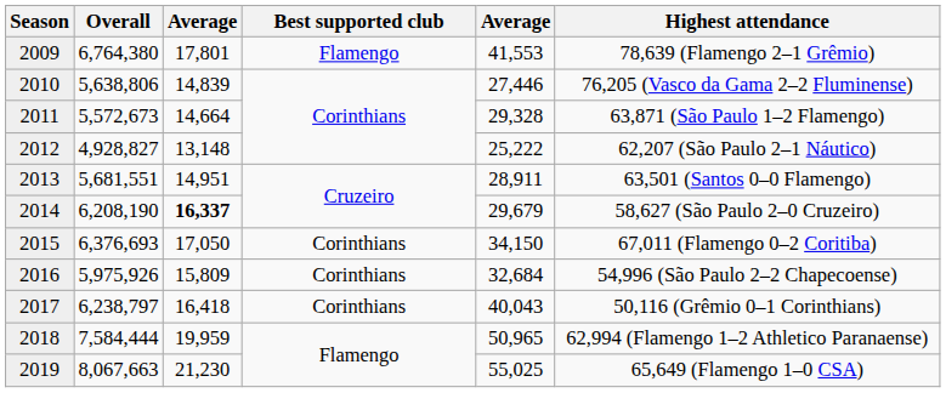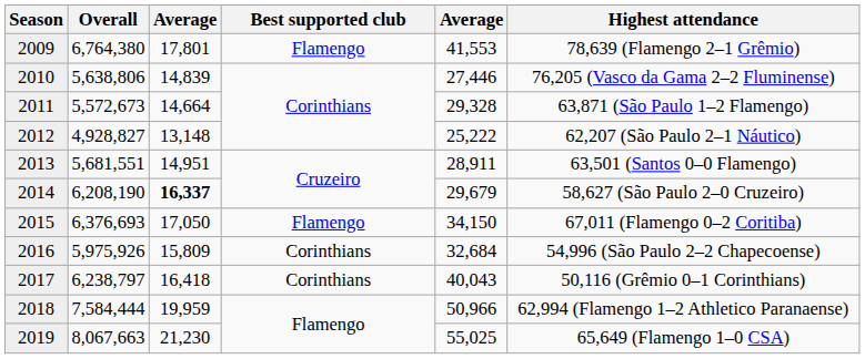 <table class="wikitable sortable" style="border-collapse: collapse; margin:0;">
 <tr>
 <th width="20">Season</th>
 <th width="20">Overall</th>
 <th width="40">Average</th>
 <th width="180">Best supported club</th>
 <th width="40">Average</th>
 <th width="300">Highest attendance</th>
 </tr>
 <tr align="center">
 <td bgcolor=#EFEFEF>2009</td>
 <td>6,764,380</td>
 <td>17,801</td>
 <td><a href='#'>Flamengo</a></td>
 <td>41,553</td>
 <td>78,639 (Flamengo 2–1 <a href='#'>Grêmio</a>)</td>
 </tr>
 <tr align="center">
 <td bgcolor=#EFEFEF>2010</td>
 <td>5,638,806</td>
 <td>14,839</td>
 <td rowspan=3><a href='#'>Corinthians</a></td>
 <td>27,446</td>
 <td>76,205 (<a href='#'>Vasco da Gama</a> 2–2 <a href='#'>Fluminense</a>)</td>
 </tr>
 <tr align="center">
 <td bgcolor=#EFEFEF>2011</td>
 <td>5,572,673</td>
 <td>14,664</td>
 <td>29,328</td>
 <td>63,871 (<a href='#'>São Paulo</a> 1–2 Flamengo)</td>
 </tr>
 <tr align="center">
 <td bgcolor=#EFEFEF>2012</td>
 <td>4,928,827</td>
 <td>13,148</td>
 <td>25,222</td>
 <td>62,207 (São Paulo 2–1 <a href='#'>Náutico</a>)</td>
 </tr>
 <tr align="center">
 <td bgcolor=#EFEFEF>2013</td>
 <td>5,681,551</td>
 <td>14,951</td>
 <td rowspan=2><a href='#'>Cruzeiro</a></td>
 <td>28,911</td>
 <td>63,501 (<a href='#'>Santos</a> 0–0 Flamengo)</td>
 </tr>
 <tr align="center">
 <td bgcolor=#EFEFEF>2014</td>
 <td>6,208,190</td>
 <td><strong>16,337</strong></td>
 <td>29,679</td>
 <td>58,627 (São Paulo 2–0 Cruzeiro)</td>
 </tr>
 <tr align="center">
 <td bgcolor=#EFEFEF>2015</td>
 <td>6,376,693</td>
 <td>17,050</td>
-<td>Corinthians</td>
+<td><a href='#'>Flamengo</a></td>
 <td>34,150</td>
 <td>67,011 (Flamengo 0–2 <a href='#'>Coritiba</a>)</td>
 </tr>
 <tr align="center">
 <td bgcolor=#EFEFEF>2016</td>
 <td>5,975,926</td>
 <td>15,809</td>
 <td>Corinthians</td>
 <td>32,684</td>
 <td>54,996 (São Paulo 2–2 Chapecoense)</td>
 </tr>
 <tr align="center">
 <td bgcolor=#EFEFEF>2017</td>
 <td>6,238,797</td>
 <td>16,418</td>
 <td>Corinthians</td>
 <td>40,043</td>
 <td>50,116 (Grêmio 0–1 Corinthians)</td>
 </tr>
 <tr align="center">
 <td bgcolor=#EFEFEF>2018</td>
 <td>7,584,444</td>
 <td>19,959</td>
 <td rowspan=2>Flamengo</td>
-<td>50,965</td>
+<td>50,966</td>
 <td>62,994 (Flamengo 1–2 Athletico Paranaense)</td>
 </tr>
 <tr align="center">
 <td bgcolor=#EFEFEF>2019</td>
 <td>8,067,663</td>
 <td>21,230</td>
 <td>55,025</td>
 <td>65,649 (Flamengo 1–0 <a href='#'>CSA</a>)</td>
 </tr>
 </table>
